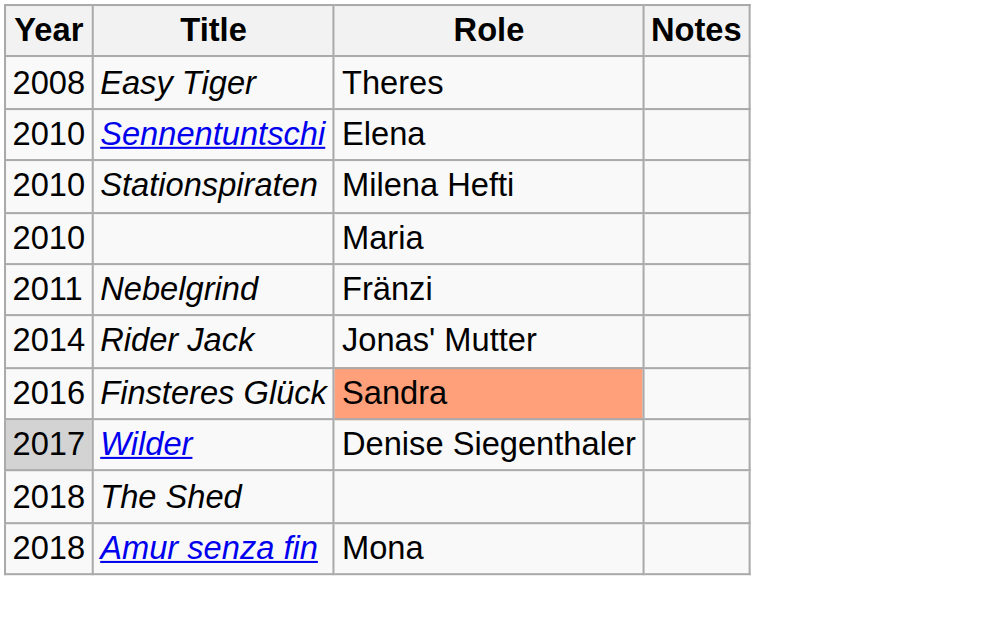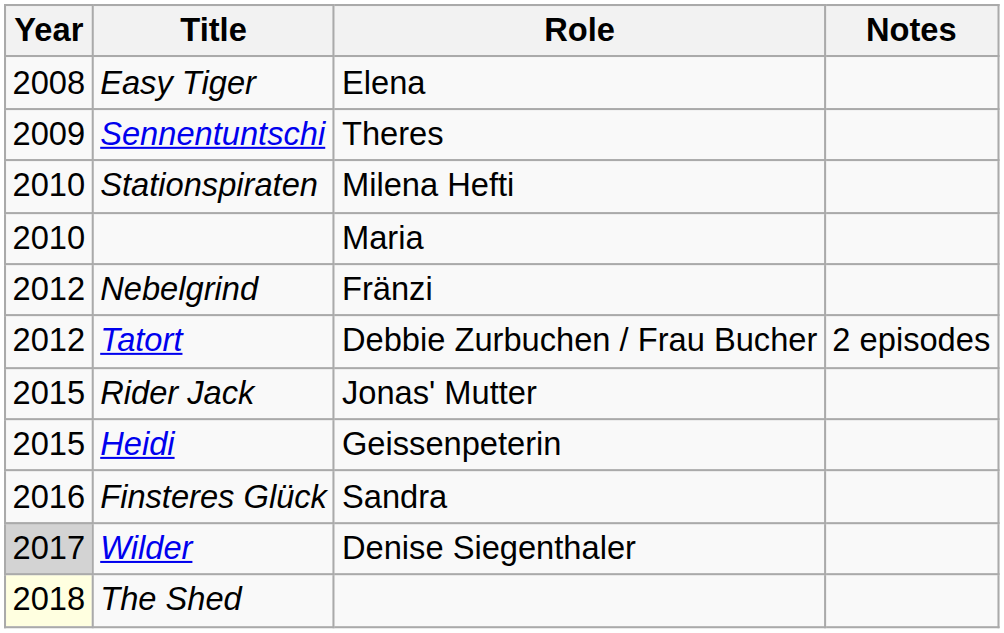 <table class="wikitable">
 <tr>
 <th>Year</th>
 <th>Title</th>
 <th>Role</th>
 <th>Notes</th>
 </tr>
 <tr>
 <td>2008</td>
 <td><em>Easy Tiger</em></td>
-<td>Theres</td>
+<td>Elena</td>
 <td></td>
 </tr>
 <tr>
-<td>2010</td>
+<td>2009</td>
 <td><em><a href='#'>Sennentuntschi</a></em></td>
-<td>Elena</td>
+<td>Theres</td>
 <td></td>
 </tr>
 <tr>
 <td>2010</td>
 <td><em>Stationspiraten</em></td>
 <td>Milena Hefti</td>
 <td></td>
 </tr>
 <tr>
 <td>2010</td>
 <td><em></em></td>
 <td>Maria</td>
 <td></td>
 </tr>
 <tr>
-<td>2011</td>
+<td>2012</td>
 <td><em>Nebelgrind</em></td>
 <td>Fränzi</td>
 <td></td>
 </tr>
 <tr>
-<td>2014</td>
+<td>2012</td>
+<td><em><a href='#'>Tatort</a></em></td>
+<td>Debbie Zurbuchen / Frau Bucher</td>
+<td>2 episodes</td>
+</tr>
+<tr>
+<td>2015</td>
 <td><em>Rider Jack</em></td>
 <td>Jonas' Mutter</td>
 <td></td>
 </tr>
 <tr>
+<td>2015</td>
+<td><em><a href='#'>Heidi</a></em></td>
+<td>Geissenpeterin</td>
+<td></td>
+</tr>
+<tr>
 <td>2016</td>
 <td><em>Finsteres Glück</em></td>
-<td style="background: lightsalmon;">Sandra</td>
+<td>Sandra</td>
 <td></td>
 </tr>
 <tr>
 <td style="background: lightgrey;">2017</td>
 <td><em><a href='#'>Wilder</a></em></td>
 <td>Denise Siegenthaler</td>
 <td></td>
 </tr>
 <tr>
-<td>2018</td>
+<td style="background: lightyellow;">2018</td>
 <td><em>The Shed</em></td>
 <td></td>
 <td></td>
 </tr>
-<tr>
-<td>2018</td>
-<td><em><a href='#'>Amur senza fin</a></em></td>
-<td>Mona</td>
-<td></td>
-</tr>
 </table>
